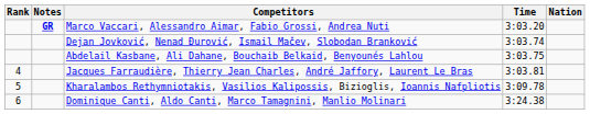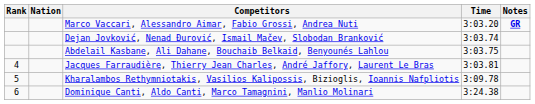 <table class="wikitable sortable" style="text-align:center; font-size:95%">
 <tr>
 <th>Rank</th>
-<th>Notes</th>
+<th>Nation</th>
 <th>Competitors</th>
 <th>Time</th>
-<th>Nation</th>
+<th>Notes</th>
 </tr>
 <tr>
 <td></td>
-<td><strong><a href='#'>GR</a></strong></td>
+<td align=left></td>
 <td align=left><a href='#'>Marco Vaccari</a>, <a href='#'>Alessandro Aimar</a>, <a href='#'>Fabio Grossi</a>, <a href='#'>Andrea Nuti</a></td>
 <td>3:03.20</td>
-<td align=left></td>
+<td><strong><a href='#'>GR</a></strong></td>
 </tr>
 <tr>
 <td></td>
-<td></td>
+<td align=left></td>
 <td align=left><a href='#'>Dejan Jovković</a>, <a href='#'>Nenad Đurović</a>, <a href='#'>Ismail Mačev</a>, <a href='#'>Slobodan Branković</a></td>
 <td>3:03.74</td>
-<td align=left></td>
+<td></td>
 </tr>
 <tr>
 <td></td>
-<td></td>
+<td align=left></td>
 <td align=left><a href='#'>Abdelail Kasbane</a>, <a href='#'>Ali Dahane</a>, <a href='#'>Bouchaib Belkaid</a>, <a href='#'>Benyounés Lahlou</a></td>
 <td>3:03.75</td>
-<td align=left></td>
+<td></td>
 </tr>
 <tr>
 <td>4</td>
-<td></td>
+<td align=left></td>
 <td align=left><a href='#'>Jacques Farraudière</a>, <a href='#'>Thierry Jean Charles</a>, <a href='#'>André Jaffory</a>, <a href='#'>Laurent Le Bras</a></td>
 <td>3:03.81</td>
-<td align=left></td>
+<td></td>
 </tr>
 <tr>
 <td>5</td>
-<td></td>
+<td align=left></td>
 <td align=left><a href='#'>Kharalambos Rethymniotakis</a>, <a href='#'>Vasilios Kalipossis</a>, Bizioglis, <a href='#'>Ioannis Nafpliotis</a></td>
 <td>3:09.78</td>
-<td align=left></td>
+<td></td>
 </tr>
 <tr>
 <td>6</td>
-<td></td>
+<td align=left></td>
 <td align=left><a href='#'>Dominique Canti</a>, <a href='#'>Aldo Canti</a>, <a href='#'>Marco Tamagnini</a>, <a href='#'>Manlio Molinari</a></td>
 <td>3:24.38</td>
-<td align=left></td>
+<td></td>
 </tr>
 </table>
